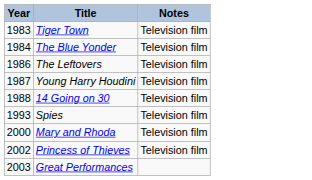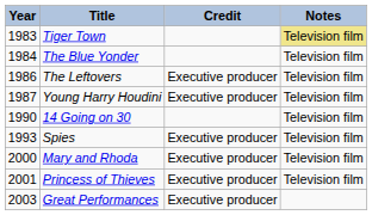 <table class="wikitable" style="font-size:95%;">
 <tr align="center">
 <th style="background:#B0C4DE;">Year</th>
 <th style="background:#B0C4DE;">Title</th>
+<th style="background:#B0C4DE;">Credit</th>
 <th style="background:#B0C4DE;">Notes</th>
 </tr>
 <tr>
 <td>1983</td>
 <td><em><a href='#'>Tiger Town</a></em></td>
-<td>Television film</td>
+<td></td>
+<td style="background: khaki;">Television film</td>
 </tr>
 <tr>
 <td>1984</td>
 <td><em><a href='#'>The Blue Yonder</a></em></td>
+<td></td>
 <td>Television film</td>
 </tr>
 <tr>
 <td>1986</td>
 <td><em>The Leftovers</em></td>
+<td>Executive producer</td>
 <td>Television film</td>
 </tr>
 <tr>
 <td>1987</td>
 <td><em>Young Harry Houdini</em></td>
+<td>Executive producer</td>
 <td>Television film</td>
 </tr>
 <tr>
-<td>1988</td>
+<td>1990</td>
 <td><em><a href='#'>14 Going on 30</a></em></td>
+<td></td>
 <td>Television film</td>
 </tr>
 <tr>
 <td>1993</td>
 <td><em>Spies</em></td>
+<td>Executive producer</td>
 <td>Television film</td>
 </tr>
 <tr>
 <td>2000</td>
 <td><em><a href='#'>Mary and Rhoda</a></em></td>
+<td>Executive producer</td>
 <td>Television film</td>
 </tr>
 <tr>
-<td>2002</td>
+<td>2001</td>
 <td><em><a href='#'>Princess of Thieves</a></em></td>
+<td>Executive producer</td>
 <td>Television film</td>
 </tr>
 <tr>
 <td>2003</td>
 <td><em><a href='#'>Great Performances</a></em></td>
+<td>Executive producer</td>
 <td></td>
 </tr>
 </table>
